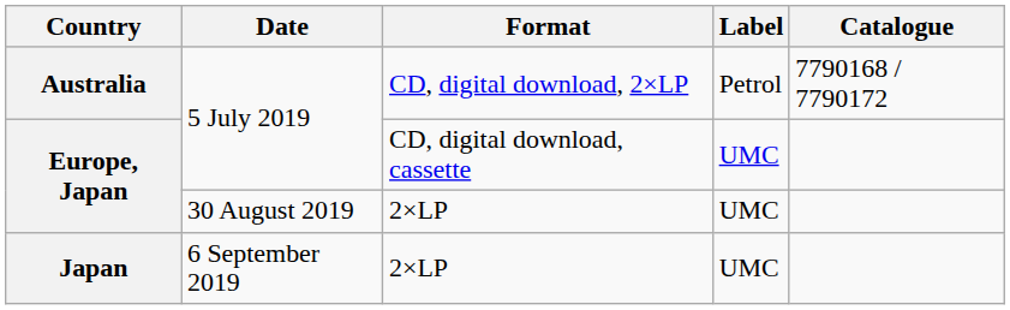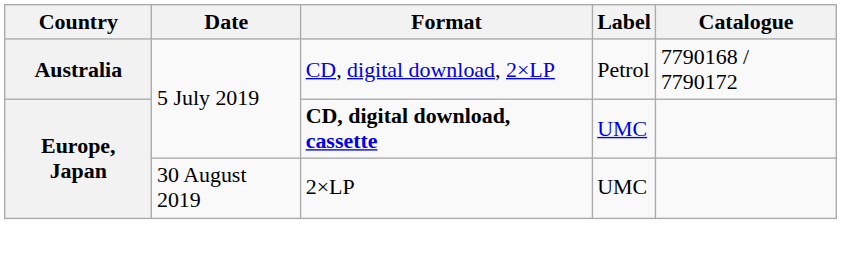 <table class="wikitable plainrowheaders">
 <tr>
 <th scope="col">Country</th>
 <th scope="col">Date</th>
 <th scope="col">Format</th>
 <th scope="col">Label</th>
 <th scope="col">Catalogue</th>
 </tr>
 <tr>
 <th scope="row">Australia</th>
 <td rowspan="2">5 July 2019</td>
 <td><a href='#'>CD</a>, <a href='#'>digital download</a>, <a href='#'>2×LP</a></td>
 <td>Petrol</td>
 <td>7790168 / 7790172</td>
 </tr>
 <tr>
 <th scope="row" rowspan="2">Europe, Japan</th>
-<td>CD, digital download, <a href='#'>cassette</a></td>
+<td><strong>CD, digital download, <a href='#'>cassette</a></strong></td>
 <td><a href='#'>UMC</a></td>
 <td></td>
 </tr>
 <tr>
 <td>30 August 2019</td>
 <td>2×LP</td>
 <td>UMC</td>
 <td></td>
 </tr>
-<tr>
-<th scope="row">Japan</th>
-<td>6 September 2019</td>
-<td>2×LP</td>
-<td>UMC</td>
-<td></td>
-</tr>
 </table>
